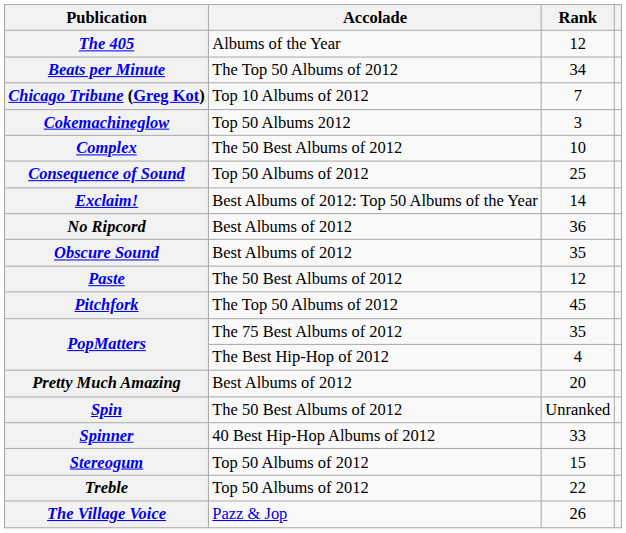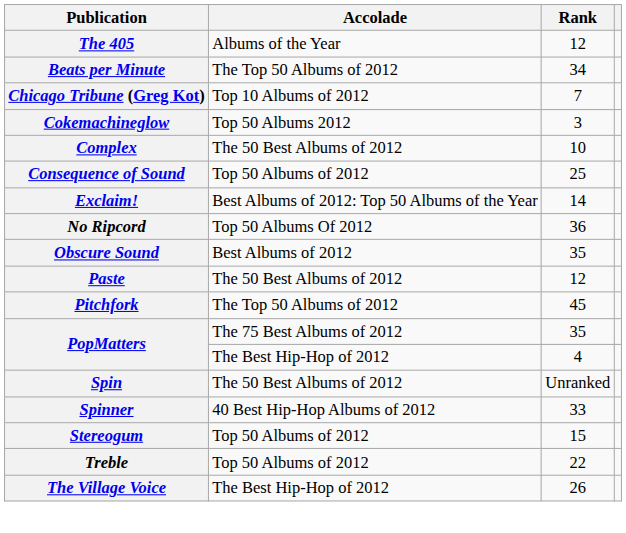 <table class="wikitable sortable plainrowheaders">
 <tr>
 <th scope="col">Publication</th>
 <th scope="col">Accolade</th>
 <th scope="col">Rank</th>
 <th scope="col" class="unsortable"></th>
 </tr>
 <tr>
 <th scope="row"><em><a href='#'>The 405</a></em></th>
 <td>Albums of the Year</td>
 <td align=center>12</td>
 <td align=center></td>
 </tr>
 <tr>
 <th scope="row"><em><a href='#'>Beats per Minute</a></em></th>
 <td>The Top 50 Albums of 2012</td>
 <td align=center>34</td>
 <td align=center></td>
 </tr>
 <tr>
 <th scope="row"><em><a href='#'>Chicago Tribune</a></em> (<a href='#'>Greg Kot</a>)</th>
 <td>Top 10 Albums of 2012</td>
 <td align=center>7</td>
 <td align=center></td>
 </tr>
 <tr>
 <th scope="row"><em><a href='#'>Cokemachineglow</a></em></th>
 <td>Top 50 Albums 2012</td>
 <td align=center>3</td>
 <td align=center></td>
 </tr>
 <tr>
 <th scope="row"><em><a href='#'>Complex</a></em></th>
 <td>The 50 Best Albums of 2012</td>
 <td align=center>10</td>
 <td align=center></td>
 </tr>
 <tr>
 <th scope="row"><em><a href='#'>Consequence of Sound</a></em></th>
 <td>Top 50 Albums of 2012</td>
 <td align=center>25</td>
 <td align=center></td>
 </tr>
 <tr>
 <th scope="row"><em><a href='#'>Exclaim!</a></em></th>
 <td>Best Albums of 2012: Top 50 Albums of the Year</td>
 <td align=center>14</td>
 <td align=center></td>
 </tr>
 <tr>
 <th scope="row"><em>No Ripcord</em></th>
-<td>Best Albums of 2012</td>
+<td>Top 50 Albums Of 2012</td>
 <td align=center>36</td>
 <td align=center></td>
 </tr>
 <tr>
 <th scope="row"><em><a href='#'>Obscure Sound</a></em></th>
 <td>Best Albums of 2012</td>
 <td align=center>35</td>
 <td align=center></td>
 </tr>
 <tr>
 <th scope="row"><em><a href='#'>Paste</a></em></th>
 <td>The 50 Best Albums of 2012</td>
 <td align=center>12</td>
 <td align=center></td>
 </tr>
 <tr>
 <th scope="row"><em><a href='#'>Pitchfork</a></em></th>
 <td>The Top 50 Albums of 2012</td>
 <td align=center>45</td>
 <td align=center></td>
 </tr>
 <tr>
 <th scope="row" rowspan=2><em><a href='#'>PopMatters</a></em></th>
 <td>The 75 Best Albums of 2012</td>
 <td align=center>35</td>
 <td align=center></td>
 </tr>
 <tr>
 <td>The Best Hip-Hop of 2012</td>
 <td align=center>4</td>
 <td align=center></td>
 </tr>
 <tr>
-<th scope="row"><em>Pretty Much Amazing</em></th>
-<td>Best Albums of 2012</td>
-<td align=center>20</td>
-<td align=center></td>
-</tr>
-<tr>
 <th scope="row"><em><a href='#'>Spin</a></em></th>
 <td>The 50 Best Albums of 2012</td>
 <td align=center>Unranked</td>
 <td align=center></td>
 </tr>
 <tr>
 <th scope="row"><em><a href='#'>Spinner</a></em></th>
 <td>40 Best Hip-Hop Albums of 2012</td>
 <td align=center>33</td>
 <td align=center></td>
 </tr>
 <tr>
 <th scope="row"><em><a href='#'>Stereogum</a></em></th>
 <td>Top 50 Albums of 2012</td>
 <td align=center>15</td>
 <td align=center></td>
 </tr>
 <tr>
 <th scope="row"><em>Treble</em></th>
 <td>Top 50 Albums of 2012</td>
 <td align=center>22</td>
 <td align=center></td>
 </tr>
 <tr>
 <th scope="row"><em><a href='#'>The Village Voice</a></em></th>
-<td><a href='#'>Pazz & Jop</a></td>
+<td>The Best Hip-Hop of 2012</td>
 <td align=center>26</td>
 <td align=center></td>
 </tr>
 </table>
